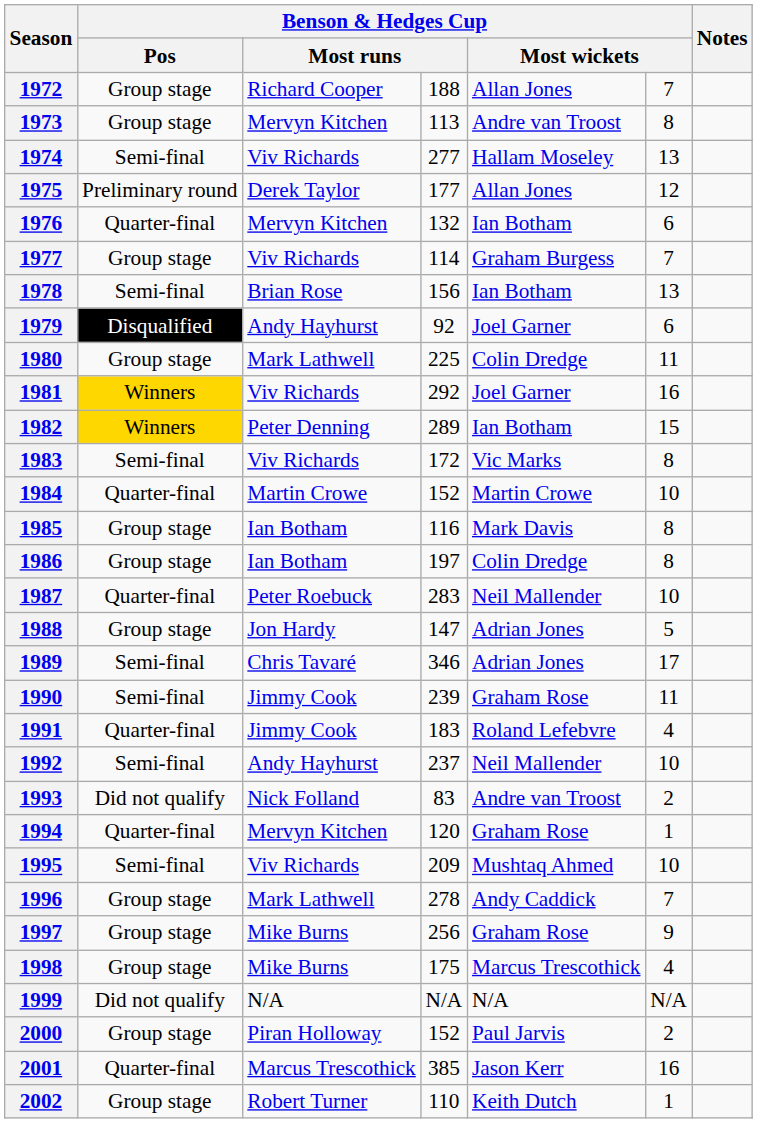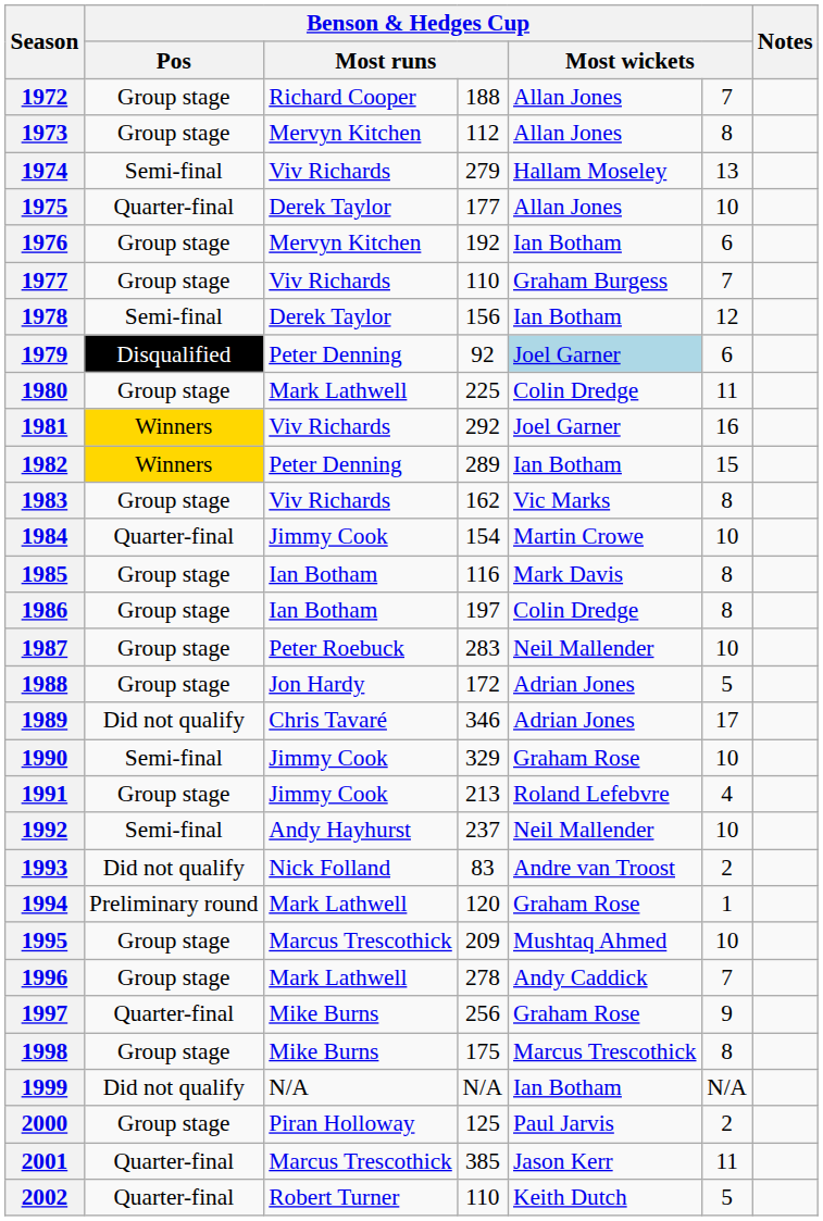 <table class="wikitable" style="text-align: center">
 <tr>
 <th rowspan=2>Season</th>
 <th colspan=5><a href='#'>Benson & Hedges Cup</a></th>
 <th rowspan=2>Notes</th>
 </tr>
 <tr>
 <th>Pos</th>
 <th colspan=2>Most runs</th>
 <th colspan=2>Most wickets</th>
 </tr>
 <tr>
 <th><a href='#'>1972</a></th>
 <td>Group stage</td>
 <td align=left><a href='#'>Richard Cooper</a></td>
 <td>188</td>
 <td align=left><a href='#'>Allan Jones</a></td>
 <td>7</td>
 <td></td>
 </tr>
 <tr>
 <th><a href='#'>1973</a></th>
 <td>Group stage</td>
 <td align=left><a href='#'>Mervyn Kitchen</a></td>
-<td>113</td>
-<td align=left><a href='#'>Andre van Troost</a></td>
+<td>112</td>
+<td align=left><a href='#'>Allan Jones</a></td>
 <td>8</td>
 <td></td>
 </tr>
 <tr>
 <th><a href='#'>1974</a></th>
 <td>Semi-final</td>
 <td align=left><a href='#'>Viv Richards</a></td>
-<td>277</td>
+<td>279</td>
 <td align=left><a href='#'>Hallam Moseley</a></td>
 <td>13</td>
 <td></td>
 </tr>
 <tr>
 <th><a href='#'>1975</a></th>
-<td>Preliminary round</td>
+<td>Quarter-final</td>
 <td align=left><a href='#'>Derek Taylor</a></td>
 <td>177</td>
 <td align=left><a href='#'>Allan Jones</a></td>
-<td>12</td>
+<td>10</td>
 <td></td>
 </tr>
 <tr>
 <th><a href='#'>1976</a></th>
-<td>Quarter-final</td>
+<td>Group stage</td>
 <td align=left><a href='#'>Mervyn Kitchen</a></td>
-<td>132</td>
+<td>192</td>
 <td align=left><a href='#'>Ian Botham</a></td>
 <td>6</td>
 <td></td>
 </tr>
 <tr>
 <th><a href='#'>1977</a></th>
 <td>Group stage</td>
 <td align=left><a href='#'>Viv Richards</a></td>
-<td>114</td>
+<td>110</td>
 <td align=left><a href='#'>Graham Burgess</a></td>
 <td>7</td>
 <td></td>
 </tr>
 <tr>
 <th><a href='#'>1978</a></th>
 <td>Semi-final</td>
-<td align=left><a href='#'>Brian Rose</a></td>
+<td align=left><a href='#'>Derek Taylor</a></td>
 <td>156</td>
 <td align=left><a href='#'>Ian Botham</a></td>
-<td>13</td>
+<td>12</td>
 <td></td>
 </tr>
 <tr>
 <th><a href='#'>1979</a></th>
 <td style="background:#000000; color:#ffffff">Disqualified</td>
-<td align=left><a href='#'>Andy Hayhurst</a></td>
+<td align=left><a href='#'>Peter Denning</a></td>
 <td>92</td>
-<td align=left><a href='#'>Joel Garner</a></td>
+<td align=left style="background: lightblue;"><a href='#'>Joel Garner</a></td>
 <td>6</td>
 <td></td>
 </tr>
 <tr>
 <th><a href='#'>1980</a></th>
 <td>Group stage</td>
 <td align=left><a href='#'>Mark Lathwell</a></td>
 <td>225</td>
 <td align=left><a href='#'>Colin Dredge</a></td>
 <td>11</td>
 <td></td>
 </tr>
 <tr>
 <th><a href='#'>1981</a></th>
 <td bgcolor="gold">Winners</td>
 <td align=left><a href='#'>Viv Richards</a></td>
 <td>292</td>
 <td align=left><a href='#'>Joel Garner</a></td>
 <td>16</td>
 <td></td>
 </tr>
 <tr>
 <th><a href='#'>1982</a></th>
 <td bgcolor="gold">Winners</td>
 <td align=left><a href='#'>Peter Denning</a></td>
 <td>289</td>
 <td align=left><a href='#'>Ian Botham</a></td>
 <td>15</td>
 <td></td>
 </tr>
 <tr>
 <th><a href='#'>1983</a></th>
-<td>Semi-final</td>
+<td>Group stage</td>
 <td align=left><a href='#'>Viv Richards</a></td>
-<td>172</td>
+<td>162</td>
 <td align=left><a href='#'>Vic Marks</a></td>
 <td>8</td>
 <td></td>
 </tr>
 <tr>
 <th><a href='#'>1984</a></th>
 <td>Quarter-final</td>
-<td align=left><a href='#'>Martin Crowe</a></td>
-<td>152</td>
+<td align=left><a href='#'>Jimmy Cook</a></td>
+<td>154</td>
 <td align=left><a href='#'>Martin Crowe</a></td>
 <td>10</td>
 <td></td>
 </tr>
 <tr>
 <th><a href='#'>1985</a></th>
 <td>Group stage</td>
 <td align=left><a href='#'>Ian Botham</a></td>
 <td>116</td>
 <td align=left><a href='#'>Mark Davis</a></td>
 <td>8</td>
 <td></td>
 </tr>
 <tr>
 <th><a href='#'>1986</a></th>
 <td>Group stage</td>
 <td align=left><a href='#'>Ian Botham</a></td>
 <td>197</td>
 <td align=left><a href='#'>Colin Dredge</a></td>
 <td>8</td>
 <td></td>
 </tr>
 <tr>
 <th><a href='#'>1987</a></th>
-<td>Quarter-final</td>
+<td>Group stage</td>
 <td align=left><a href='#'>Peter Roebuck</a></td>
 <td>283</td>
 <td align=left><a href='#'>Neil Mallender</a></td>
 <td>10</td>
 <td></td>
 </tr>
 <tr>
 <th><a href='#'>1988</a></th>
 <td>Group stage</td>
 <td align=left><a href='#'>Jon Hardy</a></td>
-<td>147</td>
+<td>172</td>
 <td align=left><a href='#'>Adrian Jones</a></td>
 <td>5</td>
 <td></td>
 </tr>
 <tr>
 <th><a href='#'>1989</a></th>
-<td>Semi-final</td>
+<td>Did not qualify</td>
 <td align=left><a href='#'>Chris Tavaré</a></td>
 <td>346</td>
 <td align=left><a href='#'>Adrian Jones</a></td>
 <td>17</td>
 <td></td>
 </tr>
 <tr>
 <th><a href='#'>1990</a></th>
 <td>Semi-final</td>
 <td align=left><a href='#'>Jimmy Cook</a></td>
-<td>239</td>
+<td>329</td>
 <td align=left><a href='#'>Graham Rose</a></td>
-<td>11</td>
+<td>10</td>
 <td></td>
 </tr>
 <tr>
 <th><a href='#'>1991</a></th>
-<td>Quarter-final</td>
+<td>Group stage</td>
 <td align=left><a href='#'>Jimmy Cook</a></td>
-<td>183</td>
+<td>213</td>
 <td align=left><a href='#'>Roland Lefebvre</a></td>
 <td>4</td>
 <td></td>
 </tr>
 <tr>
 <th><a href='#'>1992</a></th>
 <td>Semi-final</td>
 <td align=left><a href='#'>Andy Hayhurst</a></td>
 <td>237</td>
 <td align=left><a href='#'>Neil Mallender</a></td>
 <td>10</td>
 <td></td>
 </tr>
 <tr>
 <th><a href='#'>1993</a></th>
 <td>Did not qualify</td>
 <td align=left><a href='#'>Nick Folland</a></td>
 <td>83</td>
 <td align=left><a href='#'>Andre van Troost</a></td>
 <td>2</td>
 <td></td>
 </tr>
 <tr>
 <th><a href='#'>1994</a></th>
-<td>Quarter-final</td>
-<td align=left><a href='#'>Mervyn Kitchen</a></td>
+<td>Preliminary round</td>
+<td align=left><a href='#'>Mark Lathwell</a></td>
 <td>120</td>
 <td align=left><a href='#'>Graham Rose</a></td>
 <td>1</td>
 <td></td>
 </tr>
 <tr>
 <th><a href='#'>1995</a></th>
-<td>Semi-final</td>
-<td align=left><a href='#'>Viv Richards</a></td>
+<td>Group stage</td>
+<td align=left><a href='#'>Marcus Trescothick</a></td>
 <td>209</td>
 <td align=left><a href='#'>Mushtaq Ahmed</a></td>
 <td>10</td>
 <td></td>
 </tr>
 <tr>
 <th><a href='#'>1996</a></th>
 <td>Group stage</td>
 <td align=left><a href='#'>Mark Lathwell</a></td>
 <td>278</td>
 <td align=left><a href='#'>Andy Caddick</a></td>
 <td>7</td>
 <td></td>
 </tr>
 <tr>
 <th><a href='#'>1997</a></th>
-<td>Group stage</td>
+<td>Quarter-final</td>
 <td align=left><a href='#'>Mike Burns</a></td>
 <td>256</td>
 <td align=left><a href='#'>Graham Rose</a></td>
 <td>9</td>
 <td></td>
 </tr>
 <tr>
 <th><a href='#'>1998</a></th>
 <td>Group stage</td>
 <td align=left><a href='#'>Mike Burns</a></td>
 <td>175</td>
 <td align=left><a href='#'>Marcus Trescothick</a></td>
-<td>4</td>
+<td>8</td>
 <td></td>
 </tr>
 <tr>
 <th><a href='#'>1999</a></th>
 <td>Did not qualify</td>
 <td align=left>N/A</td>
 <td>N/A</td>
-<td align=left>N/A</td>
+<td align=left><a href='#'>Ian Botham</a></td>
 <td>N/A</td>
 <td></td>
 </tr>
 <tr>
 <th><a href='#'>2000</a></th>
 <td>Group stage</td>
 <td align=left><a href='#'>Piran Holloway</a></td>
-<td>152</td>
+<td>125</td>
 <td align=left><a href='#'>Paul Jarvis</a></td>
 <td>2</td>
 <td></td>
 </tr>
 <tr>
 <th><a href='#'>2001</a></th>
 <td>Quarter-final</td>
 <td align=left><a href='#'>Marcus Trescothick</a></td>
 <td>385</td>
 <td align=left><a href='#'>Jason Kerr</a></td>
-<td>16</td>
+<td>11</td>
 <td></td>
 </tr>
 <tr>
 <th><a href='#'>2002</a></th>
-<td>Group stage</td>
+<td>Quarter-final</td>
 <td align=left><a href='#'>Robert Turner</a></td>
 <td>110</td>
 <td align=left><a href='#'>Keith Dutch</a></td>
-<td>1</td>
+<td>5</td>
 <td></td>
 </tr>
 </table>
